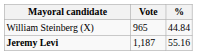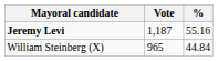 <table class="wikitable">
 <tr>
 <th bgcolor="#DDDDFF" width="200px">Mayoral candidate</th>
 <th bgcolor="#DDDDFF" width="50px">Vote</th>
 <th bgcolor="#DDDDFF"  width="30px">%</th>
 </tr>
 <tr>
+<td><strong>Jeremy Levi</strong></td>
+<td>1,187</td>
+<td>55.16</td>
+</tr>
+<tr>
 <td>William Steinberg (X)</td>
 <td>965</td>
 <td>44.84</td>
 </tr>
-<tr>
-<td><strong>Jeremy Levi</strong></td>
-<td>1,187</td>
-<td>55.16</td>
-</tr>
 </table>
